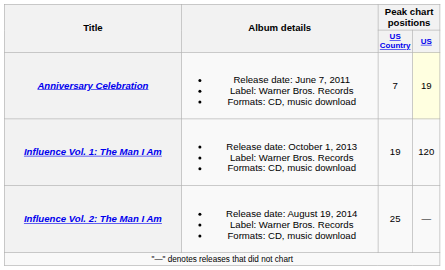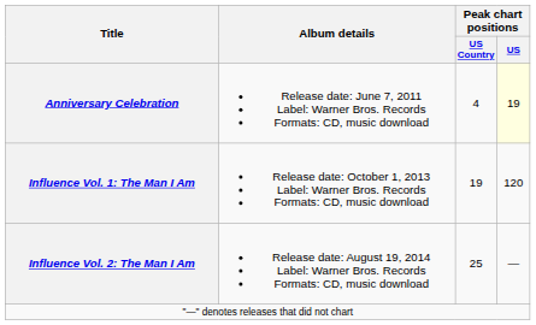 <table class="wikitable plainrowheaders" style="text-align:center;">
 <tr>
 <th rowspan="2" style="width:18em;">Title</th>
 <th rowspan="2" style="width:20em;">Album details</th>
 <th colspan="2">Peak chart<br>positions</th>
 </tr>
 <tr style="font-size:smaller;">
 <th width="40"><a href='#'>US Country</a><br></th>
 <th width="40"><a href='#'>US</a><br></th>
 </tr>
 <tr>
 <th scope="row"><em><a href='#'>Anniversary Celebration</a></em></th>
 <td><br><ul><li>Release date: June 7, 2011</li><li>Label: Warner Bros. Records</li><li>Formats: CD, music download</li></ul></td>
-<td>7</td>
+<td>4</td>
 <td style="background: lightyellow;">19</td>
 </tr>
 <tr>
 <th scope="row"><em><a href='#'>Influence Vol. 1: The Man I Am</a></em></th>
 <td><br><ul><li>Release date: October 1, 2013</li><li>Label: Warner Bros. Records</li><li>Formats: CD, music download</li></ul></td>
 <td>19</td>
 <td>120</td>
 </tr>
 <tr>
 <th scope="row"><em><a href='#'>Influence Vol. 2: The Man I Am</a></em></th>
 <td><br><ul><li>Release date: August 19, 2014</li><li>Label: Warner Bros. Records</li><li>Formats: CD, music download</li></ul></td>
 <td>25</td>
 <td>—</td>
 </tr>
 <tr>
 <td colspan="4" style="font-size:85%">"—" denotes releases that did not chart</td>
 </tr>
 </table>
